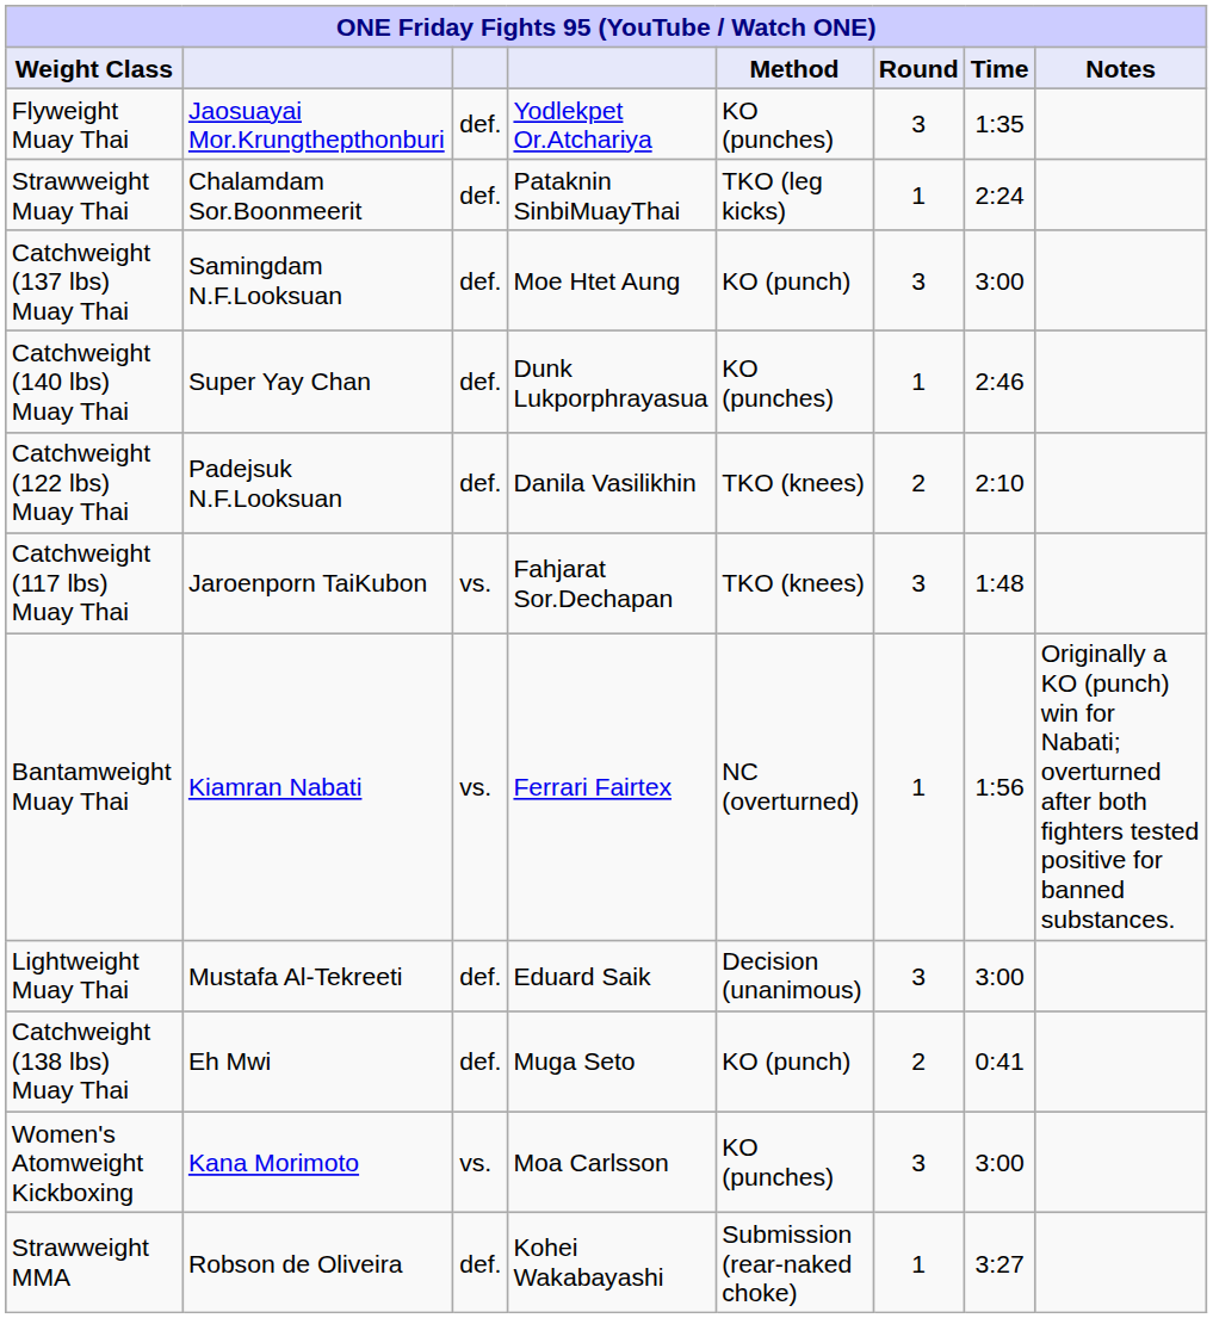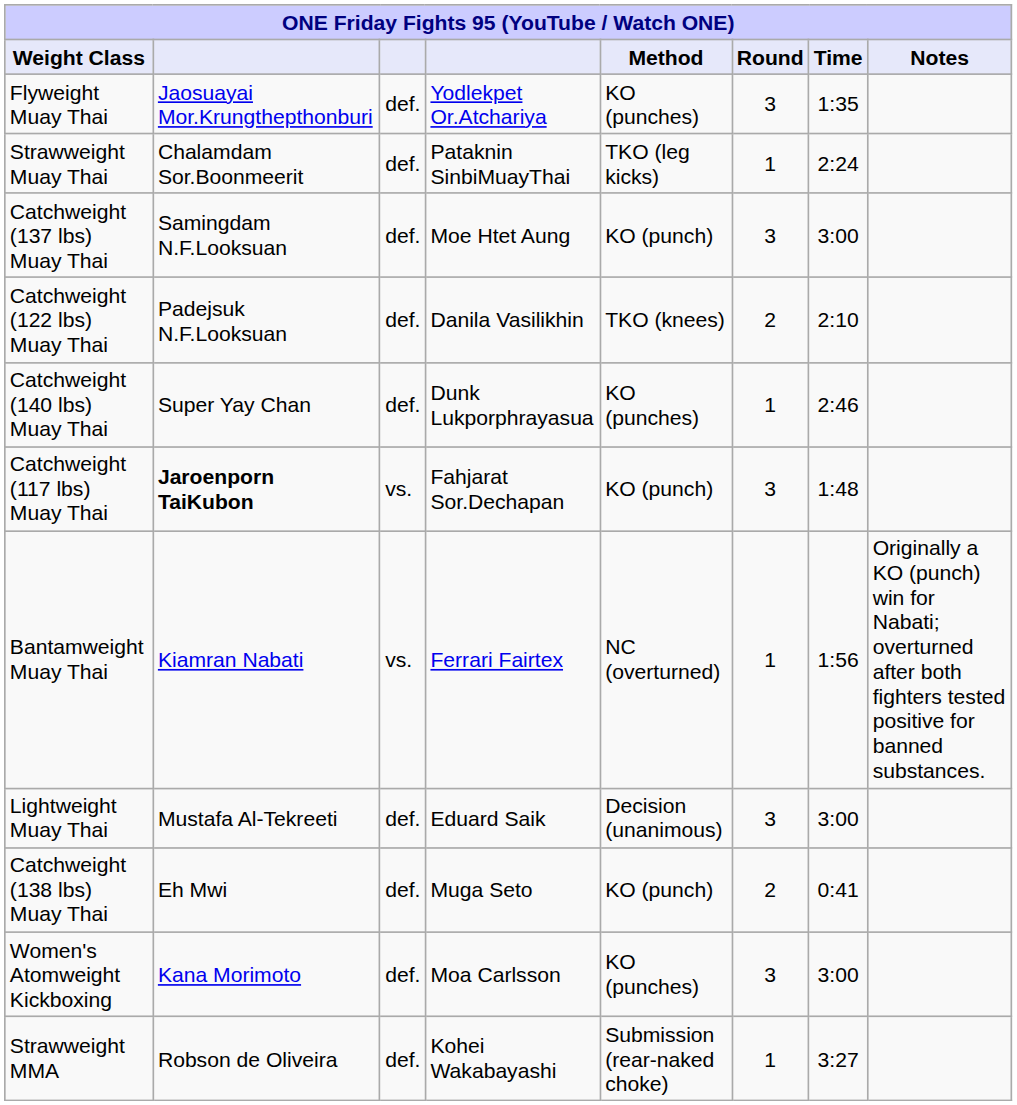 <table class="wikitable" style="font-size: 80%;">
 <tr>
 <th colspan="8" style="background-color: #ccf; color: #000080; text-align: center;"><strong>ONE Friday Fights 95 (YouTube / Watch ONE)</strong></th>
 </tr>
 <tr>
 <th colspan="1" style="background-color: #E6E8FA; color: #000000; text-align: center;">Weight Class</th>
 <th colspan="1" style="background-color: #E6E8FA; color: #000000; text-align: center;"></th>
 <th colspan="1" style="background-color: #E6E8FA; color: #000000; text-align: center;"></th>
 <th colspan="1" style="background-color: #E6E8FA; color: #000000; text-align: center;"></th>
 <th colspan="1" style="background-color: #E6E8FA; color: #000000; text-align: center;">Method</th>
 <th colspan="1" style="background-color: #E6E8FA; color: #000000; text-align: center;">Round</th>
 <th colspan="1" style="background-color: #E6E8FA; color: #000000; text-align: center;">Time</th>
 <th colspan="1" style="background-color: #E6E8FA; color: #000000; text-align: center;">Notes</th>
 </tr>
 <tr>
 <td>Flyweight Muay Thai</td>
 <td> <a href='#'>Jaosuayai Mor.Krungthepthonburi</a></td>
 <td>def.</td>
 <td> <a href='#'>Yodlekpet Or.Atchariya</a></td>
 <td>KO (punches)</td>
 <td align=center>3</td>
 <td align=center>1:35</td>
 <td></td>
 </tr>
 <tr>
 <td>Strawweight Muay Thai</td>
 <td> Chalamdam Sor.Boonmeerit</td>
 <td>def.</td>
 <td> Pataknin SinbiMuayThai</td>
 <td>TKO (leg kicks)</td>
 <td align=center>1</td>
 <td align=center>2:24</td>
 <td></td>
 </tr>
 <tr>
 <td>Catchweight (137 lbs) Muay Thai</td>
 <td> Samingdam N.F.Looksuan</td>
 <td>def.</td>
 <td> Moe Htet Aung</td>
 <td>KO (punch)</td>
 <td align=center>3</td>
 <td align=center>3:00</td>
 <td></td>
 </tr>
 <tr>
+<td>Catchweight (122 lbs) Muay Thai</td>
+<td> Padejsuk N.F.Looksuan</td>
+<td>def.</td>
+<td> Danila Vasilikhin</td>
+<td>TKO (knees)</td>
+<td align=center>2</td>
+<td align=center>2:10</td>
+<td></td>
+</tr>
+<tr>
 <td>Catchweight (140 lbs) Muay Thai</td>
 <td> Super Yay Chan</td>
 <td>def.</td>
 <td> Dunk Lukporphrayasua</td>
 <td>KO (punches)</td>
 <td align=center>1</td>
 <td align=center>2:46</td>
 <td></td>
 </tr>
 <tr>
-<td>Catchweight (122 lbs) Muay Thai</td>
-<td> Padejsuk N.F.Looksuan</td>
-<td>def.</td>
-<td> Danila Vasilikhin</td>
-<td>TKO (knees)</td>
-<td align=center>2</td>
-<td align=center>2:10</td>
-<td></td>
-</tr>
-<tr>
 <td>Catchweight (117 lbs) Muay Thai</td>
-<td> Jaroenporn TaiKubon</td>
+<td><strong> Jaroenporn TaiKubon</strong></td>
 <td>vs.</td>
 <td> Fahjarat Sor.Dechapan</td>
-<td>TKO (knees)</td>
+<td>KO (punch)</td>
 <td align=center>3</td>
 <td align=center>1:48</td>
 <td></td>
 </tr>
 <tr>
 <td>Bantamweight Muay Thai</td>
 <td> <a href='#'>Kiamran Nabati</a></td>
 <td>vs.</td>
 <td> <a href='#'>Ferrari Fairtex</a></td>
 <td>NC (overturned)</td>
 <td align=center>1</td>
 <td align=center>1:56</td>
 <td>Originally a KO (punch) win for Nabati; overturned after both fighters tested positive for banned substances.</td>
 </tr>
 <tr>
 <td>Lightweight Muay Thai</td>
 <td> Mustafa Al-Tekreeti</td>
 <td>def.</td>
 <td> Eduard Saik</td>
 <td>Decision (unanimous)</td>
 <td align=center>3</td>
 <td align=center>3:00</td>
 <td></td>
 </tr>
 <tr>
 <td>Catchweight (138 lbs) Muay Thai</td>
 <td> Eh Mwi</td>
 <td>def.</td>
 <td> Muga Seto</td>
 <td>KO (punch)</td>
 <td align=center>2</td>
 <td align=center>0:41</td>
 <td></td>
 </tr>
 <tr>
 <td>Women's Atomweight Kickboxing</td>
 <td> <a href='#'>Kana Morimoto</a></td>
-<td>vs.</td>
+<td>def.</td>
 <td> Moa Carlsson</td>
 <td>KO (punches)</td>
 <td align=center>3</td>
 <td align=center>3:00</td>
 <td></td>
 </tr>
 <tr>
 <td>Strawweight MMA</td>
 <td> Robson de Oliveira</td>
 <td>def.</td>
 <td> Kohei Wakabayashi</td>
 <td>Submission (rear-naked choke)</td>
 <td align=center>1</td>
 <td align=center>3:27</td>
 <td></td>
 </tr>
 </table>
